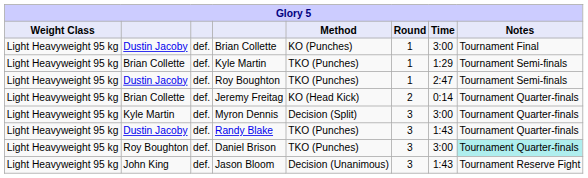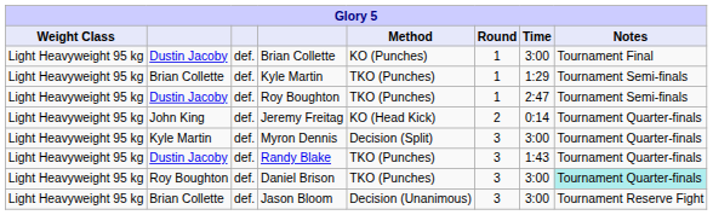 <table class="wikitable" style="font-size: 80%;">
 <tr>
 <th colspan="8" style="background-color: #ccf; color: #000080; text-align: center;"><strong>Glory 5</strong></th>
 </tr>
 <tr>
 <th colspan="1" style="background-color: #E6E8FA; color: #000000; text-align: center;">Weight Class</th>
 <th colspan="1" style="background-color: #E6E8FA; color: #000000; text-align: center;"></th>
 <th colspan="1" style="background-color: #E6E8FA; color: #000000; text-align: center;"></th>
 <th colspan="1" style="background-color: #E6E8FA; color: #000000; text-align: center;"></th>
 <th colspan="1" style="background-color: #E6E8FA; color: #000000; text-align: center;">Method</th>
 <th colspan="1" style="background-color: #E6E8FA; color: #000000; text-align: center;">Round</th>
 <th colspan="1" style="background-color: #E6E8FA; color: #000000; text-align: center;">Time</th>
 <th colspan="1" style="background-color: #E6E8FA; color: #000000; text-align: center;">Notes</th>
 </tr>
 <tr>
 <td>Light Heavyweight 95 kg</td>
 <td> <a href='#'>Dustin Jacoby</a></td>
 <td align=center>def.</td>
 <td> Brian Collette</td>
 <td>KO (Punches)</td>
 <td align=center>1</td>
 <td align=center>3:00</td>
 <td>Tournament Final</td>
 </tr>
 <tr>
 <td>Light Heavyweight 95 kg</td>
 <td> Brian Collette</td>
 <td align=center>def.</td>
 <td> Kyle Martin</td>
 <td>TKO (Punches)</td>
 <td align=center>1</td>
 <td align=center>1:29</td>
 <td>Tournament Semi-finals</td>
 </tr>
 <tr>
 <td>Light Heavyweight 95 kg</td>
 <td> <a href='#'>Dustin Jacoby</a></td>
 <td align=center>def.</td>
 <td> Roy Boughton</td>
 <td>TKO (Punches)</td>
 <td align=center>1</td>
 <td align=center>2:47</td>
 <td>Tournament Semi-finals</td>
 </tr>
 <tr>
 <td>Light Heavyweight 95 kg</td>
-<td> Brian Collette</td>
+<td> John King</td>
 <td align=center>def.</td>
 <td> Jeremy Freitag</td>
 <td>KO (Head Kick)</td>
 <td align=center>2</td>
 <td align=center>0:14</td>
 <td>Tournament Quarter-finals</td>
 </tr>
 <tr>
 <td>Light Heavyweight 95 kg</td>
 <td> Kyle Martin</td>
 <td align=center>def.</td>
 <td> Myron Dennis</td>
 <td>Decision (Split)</td>
 <td align=center>3</td>
 <td align=center>3:00</td>
 <td>Tournament Quarter-finals</td>
 </tr>
 <tr>
 <td>Light Heavyweight 95 kg</td>
 <td> <a href='#'>Dustin Jacoby</a></td>
 <td align=center>def.</td>
 <td> <a href='#'>Randy Blake</a></td>
 <td>TKO (Punches)</td>
 <td align=center>3</td>
 <td align=center>1:43</td>
 <td>Tournament Quarter-finals</td>
 </tr>
 <tr>
 <td>Light Heavyweight 95 kg</td>
 <td> Roy Boughton</td>
 <td align=center>def.</td>
 <td> Daniel Brison</td>
 <td>TKO (Punches)</td>
 <td align=center>3</td>
 <td align=center>3:00</td>
 <td style="background: paleturquoise;">Tournament Quarter-finals</td>
 </tr>
 <tr>
 <td>Light Heavyweight 95 kg</td>
-<td> John King</td>
+<td> Brian Collette</td>
 <td align=center>def.</td>
 <td> Jason Bloom</td>
 <td>Decision (Unanimous)</td>
 <td align=center>3</td>
-<td align=center>1:43</td>
+<td align=center>3:00</td>
 <td>Tournament Reserve Fight</td>
 </tr>
 </table>
